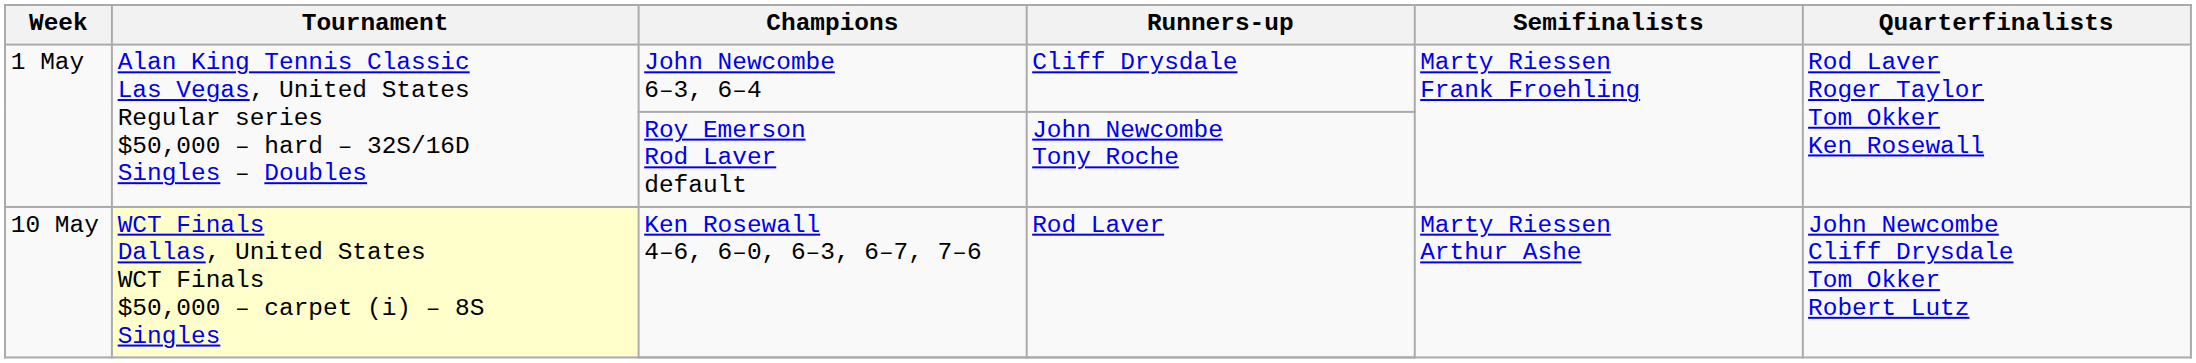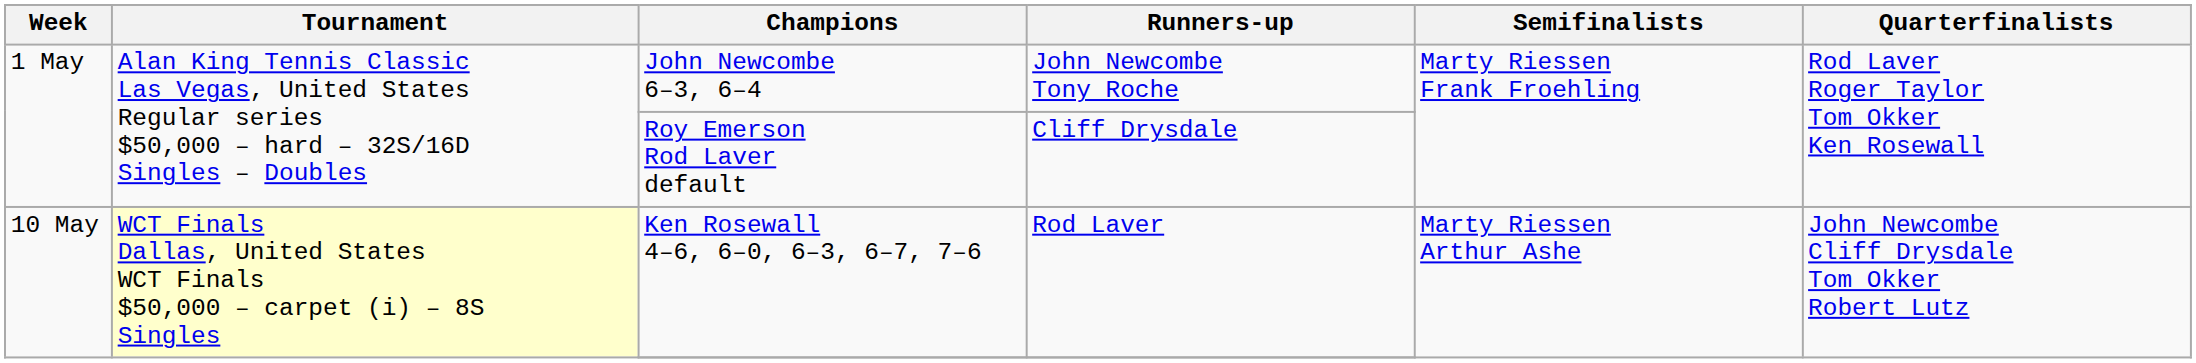 <table class=wikitable style=font-size:95%>
 <tr>
 <th style="width:48px;">Week</th>
 <th style="width:260px;">Tournament</th>
 <th style="width:190px;">Champions</th>
 <th style="width:190px;">Runners-up</th>
 <th style="width:190px;">Semifinalists</th>
 <th style="width:190px;">Quarterfinalists</th>
 </tr>
 <tr valign=top>
 <td rowspan=2>1 May</td>
 <td rowspan=2><a href='#'>Alan King Tennis Classic</a><br> <a href='#'>Las Vegas</a>, United States<br>Regular series<br>$50,000 – hard – 32S/16D<br><a href='#'>Singles</a> – <a href='#'>Doubles</a></td>
 <td> <a href='#'>John Newcombe</a><br>6–3, 6–4</td>
-<td> <a href='#'>Cliff Drysdale</a></td>
+<td> <a href='#'>John Newcombe</a><br> <a href='#'>Tony Roche</a></td>
 <td rowspan=2> <a href='#'>Marty Riessen</a><br> <a href='#'>Frank Froehling</a></td>
 <td rowspan=2> <a href='#'>Rod Laver</a><br> <a href='#'>Roger Taylor</a><br> <a href='#'>Tom Okker</a><br> <a href='#'>Ken Rosewall</a></td>
 </tr>
 <tr valign=top>
 <td> <a href='#'>Roy Emerson</a><br> <a href='#'>Rod Laver</a><br>default</td>
-<td> <a href='#'>John Newcombe</a><br> <a href='#'>Tony Roche</a></td>
+<td> <a href='#'>Cliff Drysdale</a></td>
 </tr>
 <tr valign=top>
 <td rowspan=2>10 May</td>
 <td bgcolor=#ffffcc rowspan=2><a href='#'>WCT Finals</a><br> <a href='#'>Dallas</a>, United States<br>WCT Finals<br>$50,000 – carpet (i) – 8S<br><a href='#'>Singles</a></td>
 <td> <a href='#'>Ken Rosewall</a><br>4–6, 6–0, 6–3, 6–7, 7–6</td>
 <td> <a href='#'>Rod Laver</a></td>
 <td rowspan=2> <a href='#'>Marty Riessen</a><br> <a href='#'>Arthur Ashe</a></td>
 <td rowspan=2> <a href='#'>John Newcombe</a><br> <a href='#'>Cliff Drysdale</a><br> <a href='#'>Tom Okker</a><br> <a href='#'>Robert Lutz</a></td>
 </tr>
 <tr valign=top>
 </tr>
 </table>
